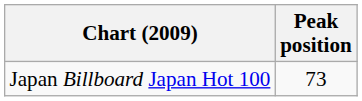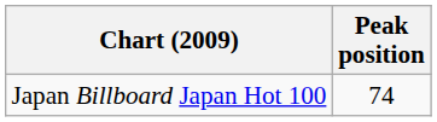 <table class="wikitable">
 <tr>
 <th>Chart (2009)</th>
 <th>Peak<br>position</th>
 </tr>
 <tr>
 <td>Japan <em>Billboard</em> <a href='#'>Japan Hot 100</a></td>
-<td align="center">73</td>
+<td align="center">74</td>
 </tr>
 </table>
